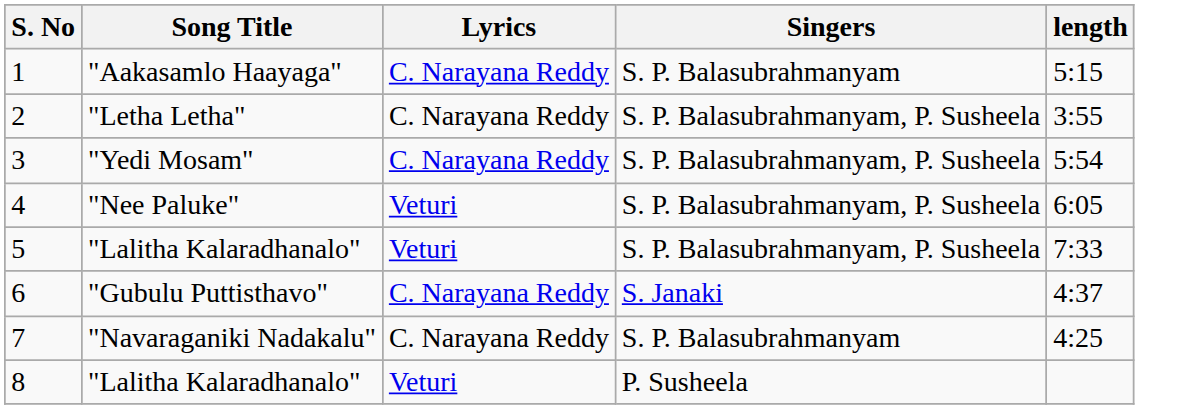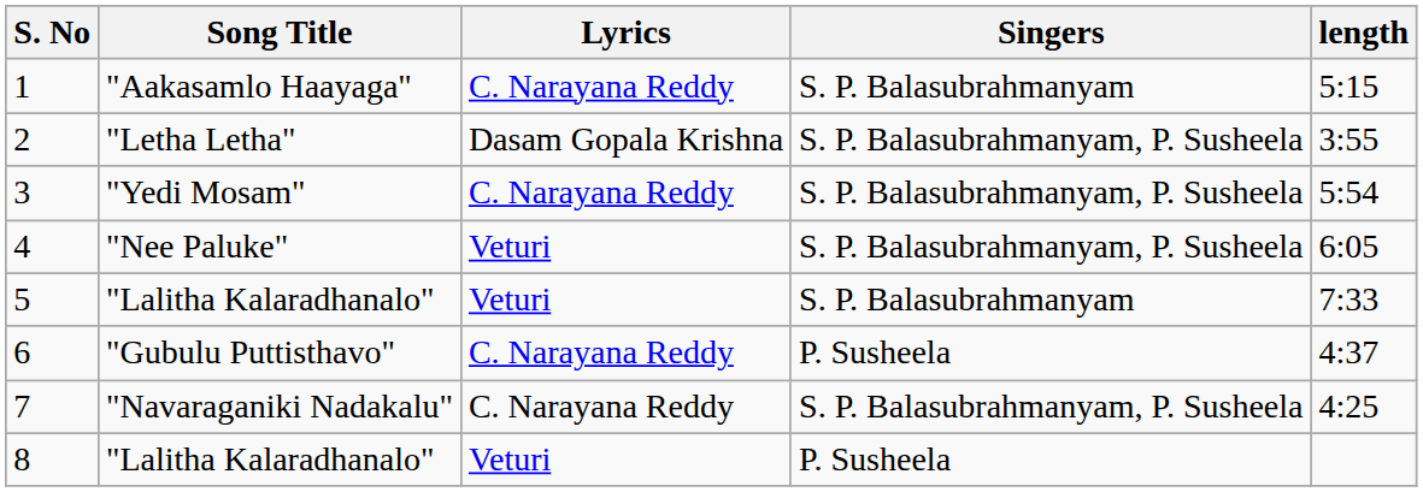 <table class="wikitable">
 <tr>
 <th>S. No</th>
 <th>Song Title</th>
 <th>Lyrics</th>
 <th>Singers</th>
 <th>length</th>
 </tr>
 <tr>
 <td>1</td>
 <td>"Aakasamlo Haayaga"</td>
 <td><a href='#'>C. Narayana Reddy</a></td>
 <td>S. P. Balasubrahmanyam</td>
 <td>5:15</td>
 </tr>
 <tr>
 <td>2</td>
 <td>"Letha Letha"</td>
-<td>C. Narayana Reddy</td>
+<td>Dasam Gopala Krishna</td>
 <td>S. P. Balasubrahmanyam, P. Susheela</td>
 <td>3:55</td>
 </tr>
 <tr>
 <td>3</td>
 <td>"Yedi Mosam"</td>
 <td><a href='#'>C. Narayana Reddy</a></td>
 <td>S. P. Balasubrahmanyam, P. Susheela</td>
 <td>5:54</td>
 </tr>
 <tr>
 <td>4</td>
 <td>"Nee Paluke"</td>
 <td><a href='#'>Veturi</a></td>
 <td>S. P. Balasubrahmanyam, P. Susheela</td>
 <td>6:05</td>
 </tr>
 <tr>
 <td>5</td>
 <td>"Lalitha Kalaradhanalo"</td>
 <td><a href='#'>Veturi</a></td>
-<td>S. P. Balasubrahmanyam, P. Susheela</td>
+<td>S. P. Balasubrahmanyam</td>
 <td>7:33</td>
 </tr>
 <tr>
 <td>6</td>
 <td>"Gubulu Puttisthavo"</td>
 <td><a href='#'>C. Narayana Reddy</a></td>
-<td><a href='#'>S. Janaki</a></td>
+<td>P. Susheela</td>
 <td>4:37</td>
 </tr>
 <tr>
 <td>7</td>
 <td>"Navaraganiki Nadakalu"</td>
 <td>C. Narayana Reddy</td>
-<td>S. P. Balasubrahmanyam</td>
+<td>S. P. Balasubrahmanyam, P. Susheela</td>
 <td>4:25</td>
 </tr>
 <tr>
 <td>8</td>
 <td>"Lalitha Kalaradhanalo"</td>
 <td><a href='#'>Veturi</a></td>
 <td>P. Susheela</td>
 <td></td>
 </tr>
 </table>
